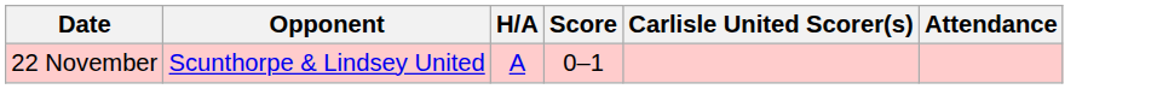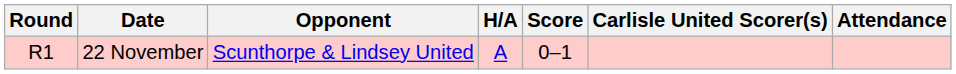 <table class="wikitable" style="text-align:center">
 <tr>
+<th>Round</th>
 <th>Date</th>
 <th>Opponent</th>
 <th>H/A</th>
 <th>Score</th>
 <th>Carlisle United Scorer(s)</th>
 <th>Attendance</th>
 </tr>
 <tr bgcolor=#FFCCCC>
+<td>R1</td>
 <td align=left>22 November</td>
 <td align=left><a href='#'>Scunthorpe & Lindsey United</a></td>
 <td><a href='#'>A</a></td>
 <td>0–1</td>
 <td align=left></td>
 <td></td>
 </tr>
 </table>
